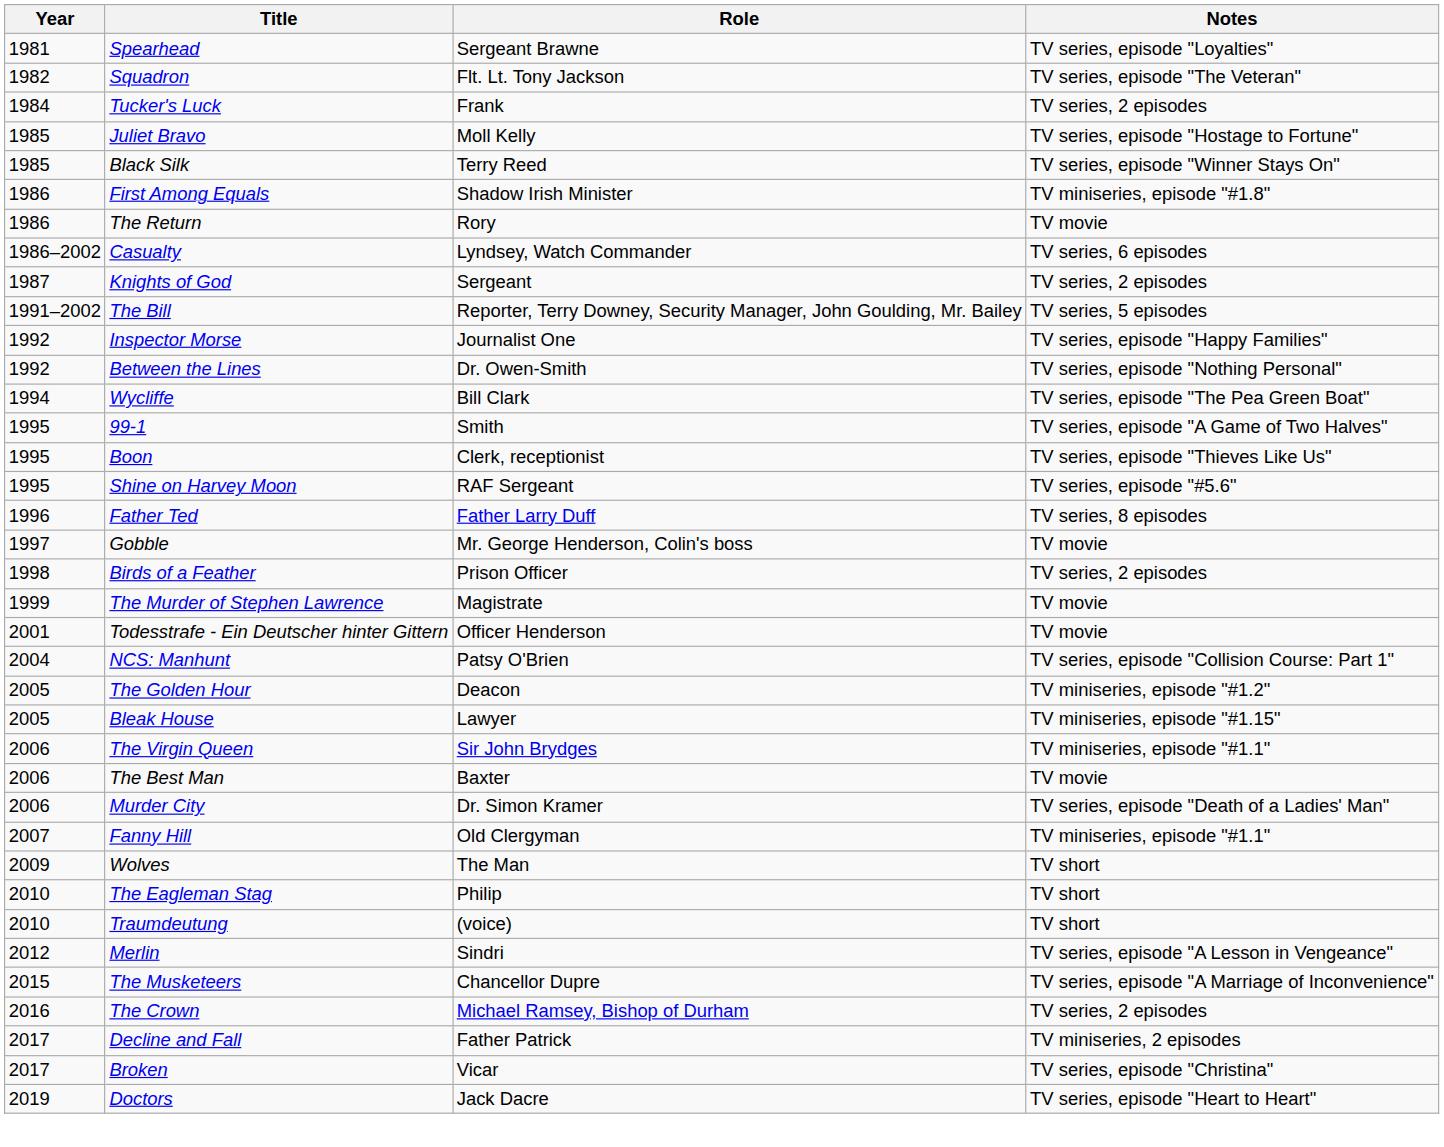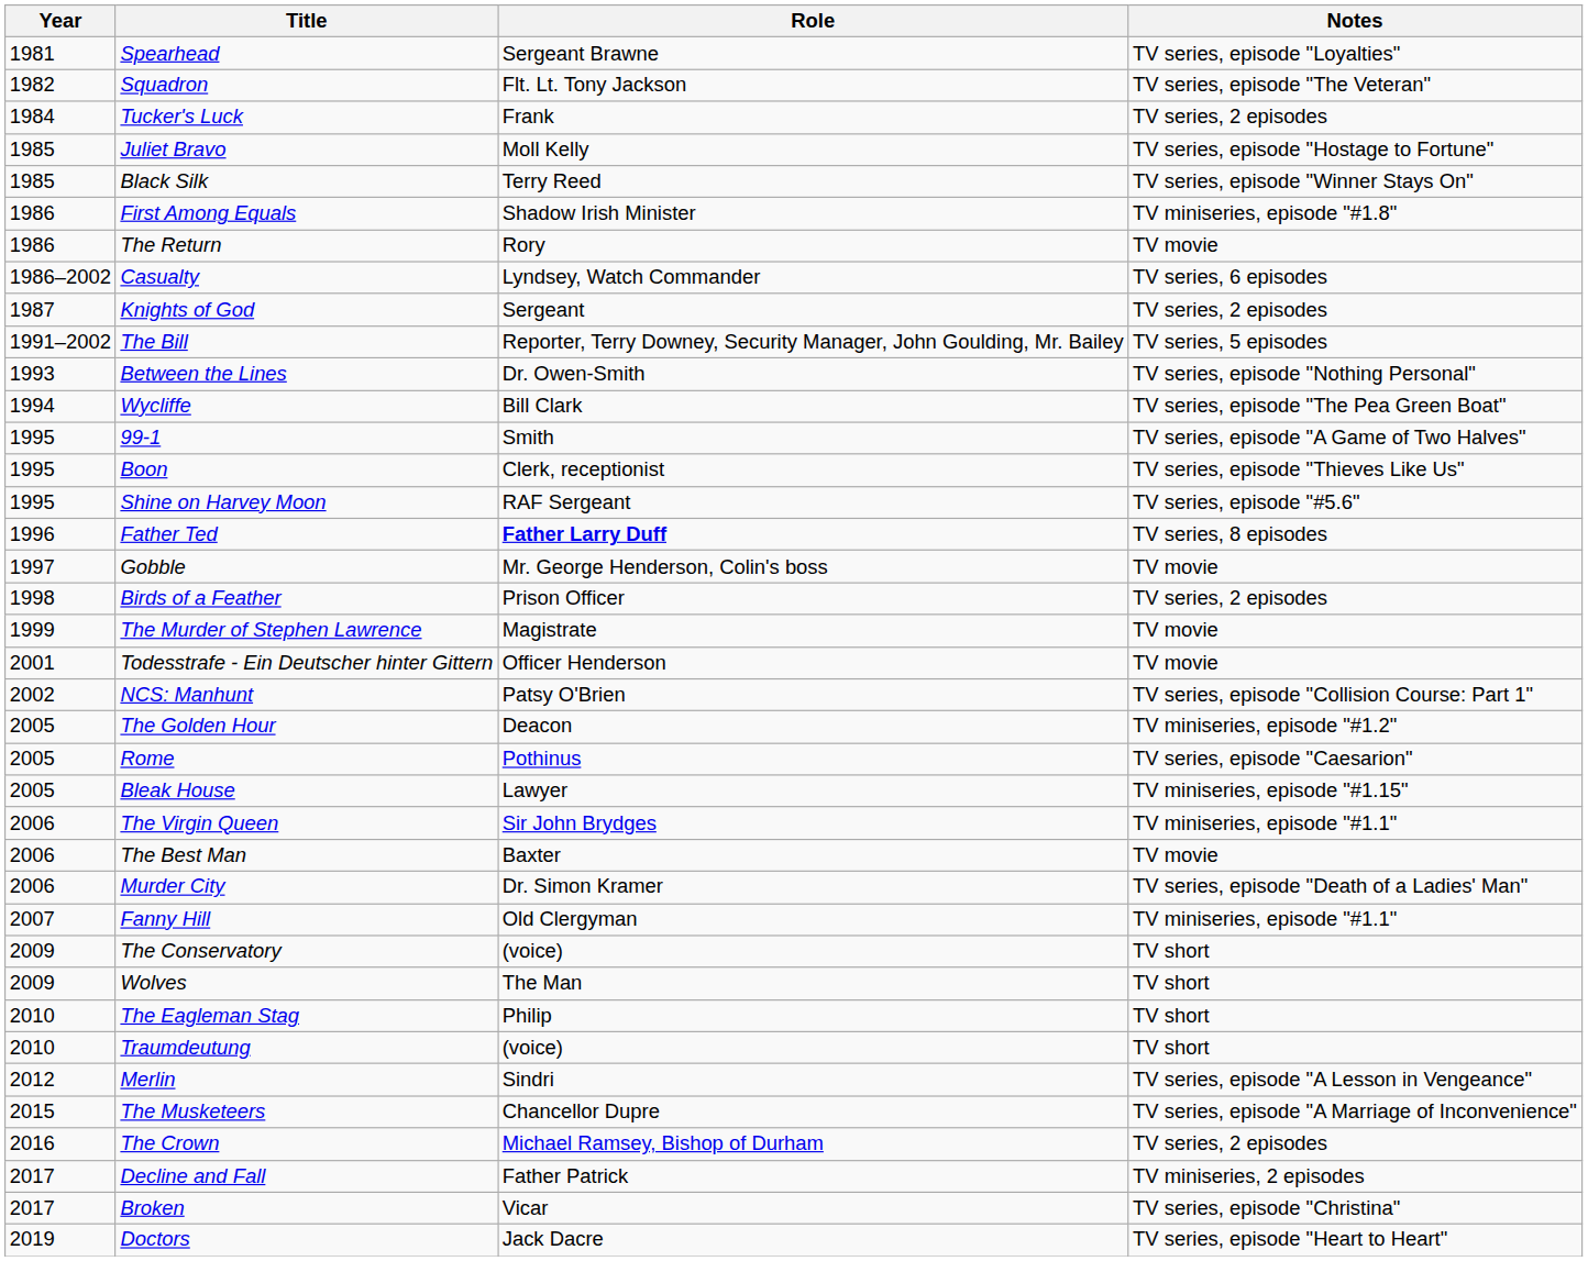 <table class="wikitable">
 <tr>
 <th>Year</th>
 <th>Title</th>
 <th>Role</th>
 <th>Notes</th>
 </tr>
 <tr>
 <td>1981</td>
 <td><em><a href='#'>Spearhead</a></em></td>
 <td>Sergeant Brawne</td>
 <td>TV series, episode "Loyalties"</td>
 </tr>
 <tr>
 <td>1982</td>
 <td><em><a href='#'>Squadron</a></em></td>
 <td>Flt. Lt. Tony Jackson</td>
 <td>TV series, episode "The Veteran"</td>
 </tr>
 <tr>
 <td>1984</td>
 <td><em><a href='#'>Tucker's Luck</a></em></td>
 <td>Frank</td>
 <td>TV series, 2 episodes</td>
 </tr>
 <tr>
 <td>1985</td>
 <td><em><a href='#'>Juliet Bravo</a></em></td>
 <td>Moll Kelly</td>
 <td>TV series, episode "Hostage to Fortune"</td>
 </tr>
 <tr>
 <td>1985</td>
 <td><em>Black Silk</em></td>
 <td>Terry Reed</td>
 <td>TV series, episode "Winner Stays On"</td>
 </tr>
 <tr>
 <td>1986</td>
 <td><em><a href='#'>First Among Equals</a></em></td>
 <td>Shadow Irish Minister</td>
 <td>TV miniseries, episode "#1.8"</td>
 </tr>
 <tr>
 <td>1986</td>
 <td><em>The Return</em></td>
 <td>Rory</td>
 <td>TV movie</td>
 </tr>
 <tr>
 <td>1986–2002</td>
 <td><em><a href='#'>Casualty</a></em></td>
 <td>Lyndsey, Watch Commander</td>
 <td>TV series, 6 episodes</td>
 </tr>
 <tr>
 <td>1987</td>
 <td><em><a href='#'>Knights of God</a></em></td>
 <td>Sergeant</td>
 <td>TV series, 2 episodes</td>
 </tr>
 <tr>
 <td>1991–2002</td>
 <td><em><a href='#'>The Bill</a></em></td>
 <td>Reporter, Terry Downey, Security Manager, John Goulding, Mr. Bailey</td>
 <td>TV series, 5 episodes</td>
 </tr>
 <tr>
-<td>1992</td>
-<td><em><a href='#'>Inspector Morse</a></em></td>
-<td>Journalist One</td>
-<td>TV series, episode "Happy Families"</td>
-</tr>
-<tr>
-<td>1992</td>
+<td>1993</td>
 <td><em><a href='#'>Between the Lines</a></em></td>
 <td>Dr. Owen-Smith</td>
 <td>TV series, episode "Nothing Personal"</td>
 </tr>
 <tr>
 <td>1994</td>
 <td><em><a href='#'>Wycliffe</a></em></td>
 <td>Bill Clark</td>
 <td>TV series, episode "The Pea Green Boat"</td>
 </tr>
 <tr>
 <td>1995</td>
 <td><em><a href='#'>99-1</a></em></td>
 <td>Smith</td>
 <td>TV series, episode "A Game of Two Halves"</td>
 </tr>
 <tr>
 <td>1995</td>
 <td><em><a href='#'>Boon</a></em></td>
 <td>Clerk, receptionist</td>
 <td>TV series, episode "Thieves Like Us"</td>
 </tr>
 <tr>
 <td>1995</td>
 <td><em><a href='#'>Shine on Harvey Moon</a></em></td>
 <td>RAF Sergeant</td>
 <td>TV series, episode "#5.6"</td>
 </tr>
 <tr>
 <td>1996</td>
 <td><em><a href='#'>Father Ted</a></em></td>
-<td><a href='#'>Father Larry Duff</a></td>
+<td><strong><a href='#'>Father Larry Duff</a></strong></td>
 <td>TV series, 8 episodes</td>
 </tr>
 <tr>
 <td>1997</td>
 <td><em>Gobble</em></td>
 <td>Mr. George Henderson, Colin's boss</td>
 <td>TV movie</td>
 </tr>
 <tr>
 <td>1998</td>
 <td><em><a href='#'>Birds of a Feather</a></em></td>
 <td>Prison Officer</td>
 <td>TV series, 2 episodes</td>
 </tr>
 <tr>
 <td>1999</td>
 <td><em><a href='#'>The Murder of Stephen Lawrence</a></em></td>
 <td>Magistrate</td>
 <td>TV movie</td>
 </tr>
 <tr>
 <td>2001</td>
 <td><em>Todesstrafe - Ein Deutscher hinter Gittern</em></td>
 <td>Officer Henderson</td>
 <td>TV movie</td>
 </tr>
 <tr>
-<td>2004</td>
+<td>2002</td>
 <td><em><a href='#'>NCS: Manhunt</a></em></td>
 <td>Patsy O'Brien</td>
 <td>TV series, episode "Collision Course: Part 1"</td>
 </tr>
 <tr>
 <td>2005</td>
 <td><em><a href='#'>The Golden Hour</a></em></td>
 <td>Deacon</td>
 <td>TV miniseries, episode "#1.2"</td>
+</tr>
+<tr>
+<td>2005</td>
+<td><em><a href='#'>Rome</a></em></td>
+<td><a href='#'>Pothinus</a></td>
+<td>TV series, episode "Caesarion"</td>
 </tr>
 <tr>
 <td>2005</td>
 <td><em><a href='#'>Bleak House</a></em></td>
 <td>Lawyer</td>
 <td>TV miniseries, episode "#1.15"</td>
 </tr>
 <tr>
 <td>2006</td>
 <td><em><a href='#'>The Virgin Queen</a></em></td>
 <td><a href='#'>Sir John Brydges</a></td>
 <td>TV miniseries, episode "#1.1"</td>
 </tr>
 <tr>
 <td>2006</td>
 <td><em>The Best Man</em></td>
 <td>Baxter</td>
 <td>TV movie</td>
 </tr>
 <tr>
 <td>2006</td>
 <td><em><a href='#'>Murder City</a></em></td>
 <td>Dr. Simon Kramer</td>
 <td>TV series, episode "Death of a Ladies' Man"</td>
 </tr>
 <tr>
 <td>2007</td>
 <td><em><a href='#'>Fanny Hill</a></em></td>
 <td>Old Clergyman</td>
 <td>TV miniseries, episode "#1.1"</td>
+</tr>
+<tr>
+<td>2009</td>
+<td><em>The Conservatory</em></td>
+<td>(voice)</td>
+<td>TV short</td>
 </tr>
 <tr>
 <td>2009</td>
 <td><em>Wolves</em></td>
 <td>The Man</td>
 <td>TV short</td>
 </tr>
 <tr>
 <td>2010</td>
 <td><em><a href='#'>The Eagleman Stag</a></em></td>
 <td>Philip</td>
 <td>TV short</td>
 </tr>
 <tr>
 <td>2010</td>
 <td><em><a href='#'>Traumdeutung</a></em></td>
 <td>(voice)</td>
 <td>TV short</td>
 </tr>
 <tr>
 <td>2012</td>
 <td><em><a href='#'>Merlin</a></em></td>
 <td>Sindri</td>
 <td>TV series, episode "A Lesson in Vengeance"</td>
 </tr>
 <tr>
 <td>2015</td>
 <td><em><a href='#'>The Musketeers</a></em></td>
 <td>Chancellor Dupre</td>
 <td>TV series, episode "A Marriage of Inconvenience"</td>
 </tr>
 <tr>
 <td>2016</td>
 <td><em><a href='#'>The Crown</a></em></td>
 <td><a href='#'>Michael Ramsey, Bishop of Durham</a></td>
 <td>TV series, 2 episodes</td>
 </tr>
 <tr>
 <td>2017</td>
 <td><em><a href='#'>Decline and Fall</a></em></td>
 <td>Father Patrick</td>
 <td>TV miniseries, 2 episodes</td>
 </tr>
 <tr>
 <td>2017</td>
 <td><em><a href='#'>Broken</a></em></td>
 <td>Vicar</td>
 <td>TV series, episode "Christina"</td>
 </tr>
 <tr>
 <td>2019</td>
 <td><em><a href='#'>Doctors</a></em></td>
 <td>Jack Dacre</td>
 <td>TV series, episode "Heart to Heart"</td>
 </tr>
 </table>
